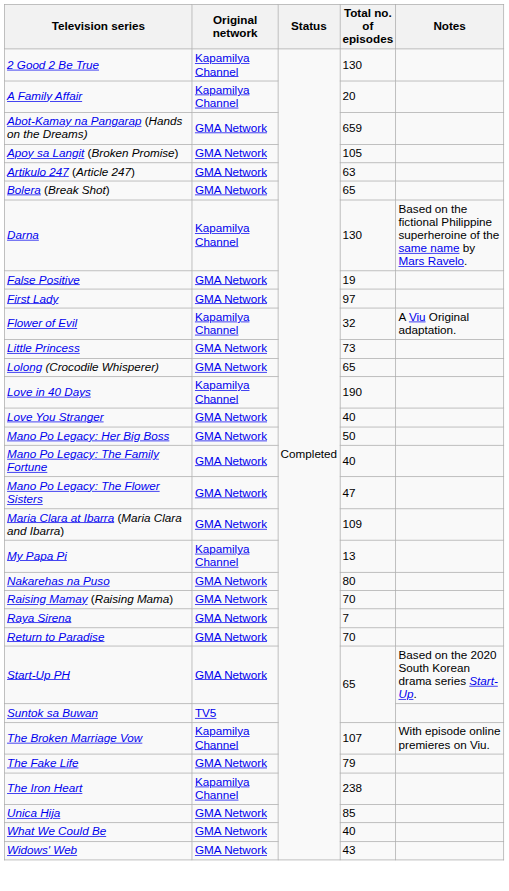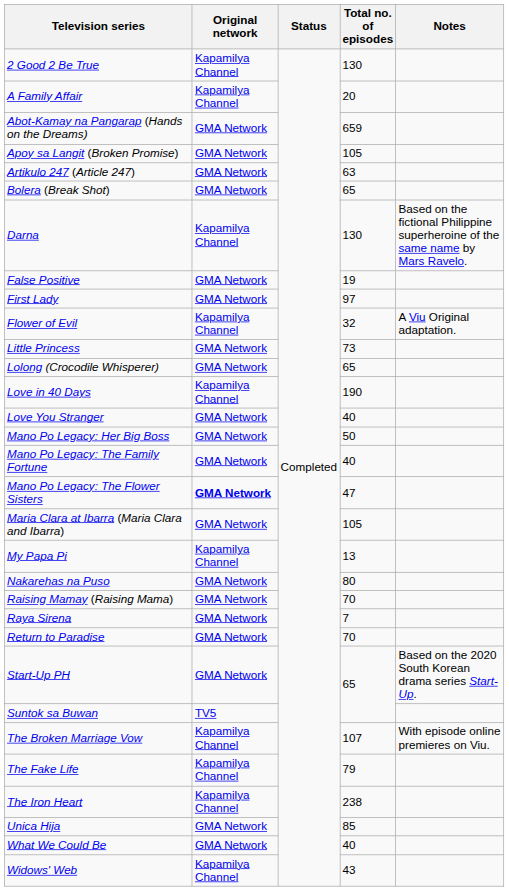 <table class="wikitable sortable">
 <tr>
 <th style="width:250px;">Television series</th>
 <th style="width:110px;">Original network</th>
 <th style="width:75px;">Status</th>
 <th style="width:60px;">Total no. of episodes</th>
 <th style="width:140px;">Notes</th>
 </tr>
 <tr>
 <td><em><a href='#'>2 Good 2 Be True</a></em></td>
 <td><a href='#'>Kapamilya Channel</a></td>
 <td rowspan="31">Completed</td>
 <td>130</td>
 <td></td>
 </tr>
 <tr>
 <td><em><a href='#'>A Family Affair</a></em></td>
 <td><a href='#'>Kapamilya Channel</a></td>
 <td>20</td>
 <td></td>
 </tr>
 <tr>
 <td><em><a href='#'>Abot-Kamay na Pangarap</a></em> (<em>Hands on the Dreams)</em></td>
 <td><a href='#'>GMA Network</a></td>
 <td>659</td>
 <td></td>
 </tr>
 <tr>
 <td><em><a href='#'>Apoy sa Langit</a></em> (<em>Broken Promise</em>)</td>
 <td><a href='#'>GMA Network</a></td>
 <td>105</td>
 <td></td>
 </tr>
 <tr>
 <td><em><a href='#'>Artikulo 247</a></em> (<em>Article 247</em>)</td>
 <td><a href='#'>GMA Network</a></td>
 <td>63</td>
 <td></td>
 </tr>
 <tr>
 <td><em><a href='#'>Bolera</a></em> (<em>Break Shot</em>)</td>
 <td><a href='#'>GMA Network</a></td>
 <td>65</td>
 <td></td>
 </tr>
 <tr>
 <td><em><a href='#'>Darna</a></em></td>
 <td><a href='#'>Kapamilya Channel</a></td>
 <td>130</td>
 <td>Based on the fictional Philippine superheroine of the <a href='#'>same name</a> by <a href='#'>Mars Ravelo</a>.</td>
 </tr>
 <tr>
 <td><em><a href='#'>False Positive</a></em></td>
 <td><a href='#'>GMA Network</a></td>
 <td>19</td>
 <td></td>
 </tr>
 <tr>
 <td><em><a href='#'>First Lady</a></em></td>
 <td><a href='#'>GMA Network</a></td>
 <td>97</td>
 <td></td>
 </tr>
 <tr>
 <td><em><a href='#'>Flower of Evil</a></em></td>
 <td><a href='#'>Kapamilya Channel</a></td>
 <td>32</td>
 <td>A <a href='#'>Viu</a> Original adaptation.</td>
 </tr>
 <tr>
 <td><em><a href='#'>Little Princess</a></em></td>
 <td><a href='#'>GMA Network</a></td>
 <td>73</td>
 <td></td>
 </tr>
 <tr>
 <td><em><a href='#'>Lolong</a> (Crocodile Whisperer)</em></td>
 <td><a href='#'>GMA Network</a></td>
 <td>65</td>
 <td></td>
 </tr>
 <tr>
 <td><em><a href='#'>Love in 40 Days</a></em></td>
 <td><a href='#'>Kapamilya Channel</a></td>
 <td>190</td>
 <td></td>
 </tr>
 <tr>
 <td><em><a href='#'>Love You Stranger</a></em></td>
 <td><a href='#'>GMA Network</a></td>
 <td>40</td>
 <td></td>
 </tr>
 <tr>
 <td><em><a href='#'>Mano Po Legacy: Her Big Boss</a></em></td>
 <td><a href='#'>GMA Network</a></td>
 <td>50</td>
 <td></td>
 </tr>
 <tr>
 <td><em><a href='#'>Mano Po Legacy: The Family Fortune</a></em></td>
 <td><a href='#'>GMA Network</a></td>
 <td>40</td>
 <td></td>
 </tr>
 <tr>
 <td><em><a href='#'>Mano Po Legacy: The Flower Sisters</a></em></td>
-<td><a href='#'>GMA Network</a></td>
+<td><strong><a href='#'>GMA Network</a></strong></td>
 <td>47</td>
 <td></td>
 </tr>
 <tr>
 <td><em><a href='#'>Maria Clara at Ibarra</a></em> (<em>Maria Clara and Ibarra</em>)</td>
 <td><a href='#'>GMA Network</a></td>
-<td>109</td>
+<td>105</td>
 <td></td>
 </tr>
 <tr>
 <td><em><a href='#'>My Papa Pi</a></em></td>
 <td><a href='#'>Kapamilya Channel</a></td>
 <td>13</td>
 <td></td>
 </tr>
 <tr>
 <td><em><a href='#'>Nakarehas na Puso</a></em></td>
 <td><a href='#'>GMA Network</a></td>
 <td>80</td>
 <td></td>
 </tr>
 <tr>
 <td><em><a href='#'>Raising Mamay</a></em> (<em>Raising Mama</em>)</td>
 <td><a href='#'>GMA Network</a></td>
 <td>70</td>
 <td></td>
 </tr>
 <tr>
 <td><em><a href='#'>Raya Sirena</a></em></td>
 <td><a href='#'>GMA Network</a></td>
 <td>7</td>
 <td></td>
 </tr>
 <tr>
 <td><em><a href='#'>Return to Paradise</a></em></td>
 <td><a href='#'>GMA Network</a></td>
 <td>70</td>
 <td></td>
 </tr>
 <tr>
 <td><em><a href='#'>Start-Up PH</a></em></td>
 <td><a href='#'>GMA Network</a></td>
 <td rowspan="2">65</td>
 <td>Based on the 2020 South Korean drama series <a href='#'><em>Start-Up</em></a>.</td>
 </tr>
 <tr>
 <td><em><a href='#'>Suntok sa Buwan</a></em></td>
 <td><a href='#'>TV5</a></td>
 <td></td>
 </tr>
 <tr>
 <td><em><a href='#'>The Broken Marriage Vow</a></em></td>
 <td><a href='#'>Kapamilya Channel</a></td>
 <td>107</td>
 <td>With episode online premieres on Viu.</td>
 </tr>
 <tr>
 <td><em><a href='#'>The Fake Life</a></em></td>
-<td><a href='#'>GMA Network</a></td>
+<td><a href='#'>Kapamilya Channel</a></td>
 <td>79</td>
 <td></td>
 </tr>
 <tr>
 <td><em><a href='#'>The Iron Heart</a></em></td>
 <td><a href='#'>Kapamilya Channel</a></td>
 <td>238</td>
 <td></td>
 </tr>
 <tr>
 <td><em><a href='#'>Unica Hija</a></em></td>
 <td><a href='#'>GMA Network</a></td>
 <td>85</td>
 <td></td>
 </tr>
 <tr>
 <td><em><a href='#'>What We Could Be</a></em></td>
 <td><a href='#'>GMA Network</a></td>
 <td>40</td>
 <td></td>
 </tr>
 <tr>
 <td><em><a href='#'>Widows' Web</a></em></td>
-<td><a href='#'>GMA Network</a></td>
+<td><a href='#'>Kapamilya Channel</a></td>
 <td>43</td>
 <td></td>
 </tr>
 </table>
